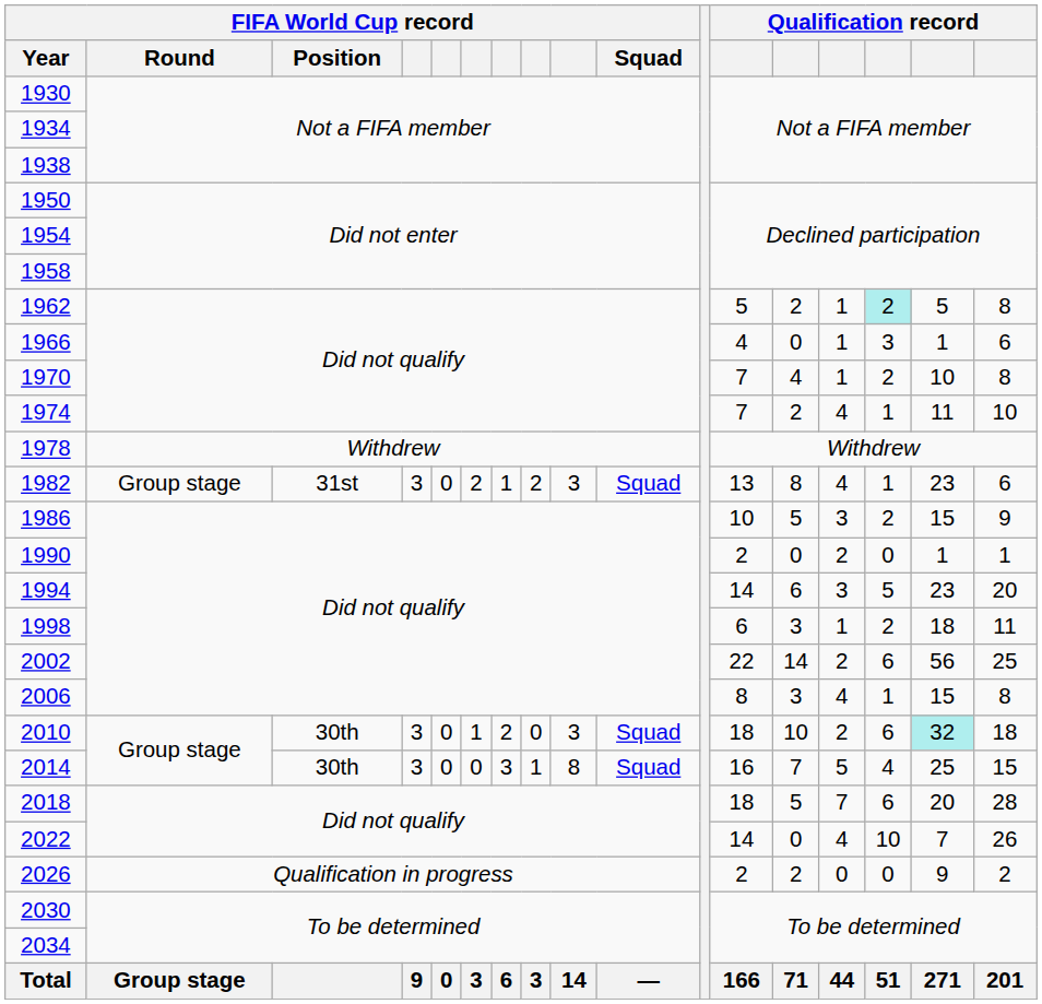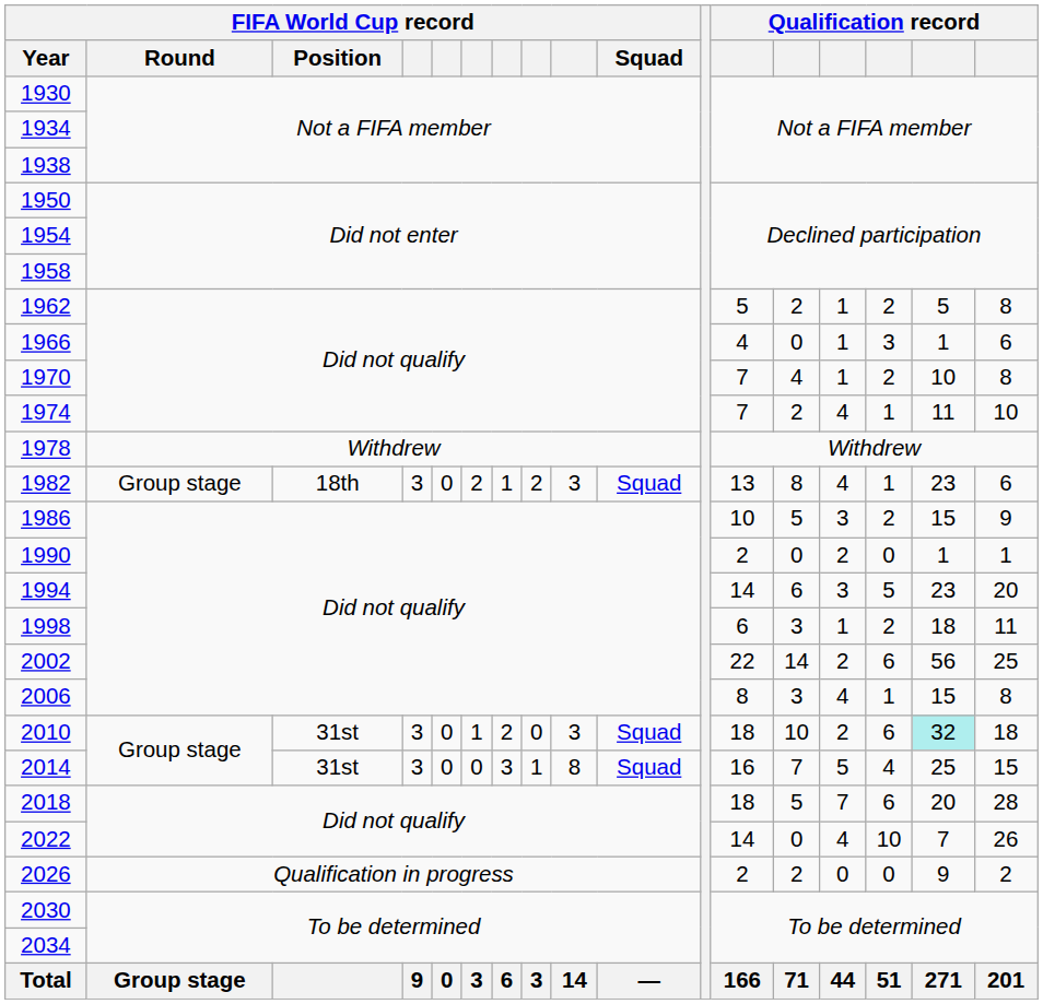 <table class="wikitable" style="text-align: center;">
 <tr>
 <th colspan=10><a href='#'>FIFA World Cup</a> record</th>
 <th width=1% rowspan=28></th>
 <th colspan=7><a href='#'>Qualification</a> record</th>
 </tr>
 <tr>
 <th>Year</th>
 <th>Round</th>
 <th>Position</th>
 <th></th>
 <th></th>
 <th></th>
 <th></th>
 <th></th>
 <th></th>
 <th>Squad</th>
 <th></th>
 <th></th>
 <th></th>
 <th></th>
 <th></th>
 <th></th>
 </tr>
 <tr>
 <td> <a href='#'>1930</a></td>
 <td colspan=9 rowspan=3><em>Not a FIFA member</em></td>
 <td colspan=7 rowspan=3><em>Not a FIFA member</em></td>
 </tr>
 <tr>
 <td> <a href='#'>1934</a></td>
 </tr>
 <tr>
 <td> <a href='#'>1938</a></td>
 </tr>
 <tr>
 <td> <a href='#'>1950</a></td>
 <td colspan=9 rowspan=3><em>Did not enter</em></td>
 <td colspan=7 rowspan=3><em>Declined participation</em></td>
 </tr>
 <tr>
 <td> <a href='#'>1954</a></td>
 </tr>
 <tr>
 <td> <a href='#'>1958</a></td>
 </tr>
 <tr>
 <td> <a href='#'>1962</a></td>
 <td colspan=9 rowspan=4><em>Did not qualify</em></td>
 <td>5</td>
 <td>2</td>
 <td>1</td>
-<td style="background: paleturquoise;">2</td>
+<td>2</td>
 <td>5</td>
 <td>8</td>
 </tr>
 <tr>
 <td> <a href='#'>1966</a></td>
 <td>4</td>
 <td>0</td>
 <td>1</td>
 <td>3</td>
 <td>1</td>
 <td>6</td>
 </tr>
 <tr>
 <td> <a href='#'>1970</a></td>
 <td>7</td>
 <td>4</td>
 <td>1</td>
 <td>2</td>
 <td>10</td>
 <td>8</td>
 </tr>
 <tr>
 <td> <a href='#'>1974</a></td>
 <td>7</td>
 <td>2</td>
 <td>4</td>
 <td>1</td>
 <td>11</td>
 <td>10</td>
 </tr>
 <tr>
 <td> <a href='#'>1978</a></td>
 <td colspan=9><em>Withdrew</em></td>
 <td colspan=7><em>Withdrew</em></td>
 </tr>
 <tr>
 <td> <a href='#'>1982</a></td>
 <td>Group stage</td>
-<td>31st</td>
+<td>18th</td>
 <td>3</td>
 <td>0</td>
 <td>2</td>
 <td>1</td>
 <td>2</td>
 <td>3</td>
 <td><a href='#'>Squad</a></td>
 <td>13</td>
 <td>8</td>
 <td>4</td>
 <td>1</td>
 <td>23</td>
 <td>6</td>
 </tr>
 <tr>
 <td> <a href='#'>1986</a></td>
 <td colspan=9 rowspan=6><em>Did not qualify</em></td>
 <td>10</td>
 <td>5</td>
 <td>3</td>
 <td>2</td>
 <td>15</td>
 <td>9</td>
 </tr>
 <tr>
 <td> <a href='#'>1990</a></td>
 <td>2</td>
 <td>0</td>
 <td>2</td>
 <td>0</td>
 <td>1</td>
 <td>1</td>
 </tr>
 <tr>
 <td> <a href='#'>1994</a></td>
 <td>14</td>
 <td>6</td>
 <td>3</td>
 <td>5</td>
 <td>23</td>
 <td>20</td>
 </tr>
 <tr>
 <td> <a href='#'>1998</a></td>
 <td>6</td>
 <td>3</td>
 <td>1</td>
 <td>2</td>
 <td>18</td>
 <td>11</td>
 </tr>
 <tr>
 <td>  <a href='#'>2002</a></td>
 <td>22</td>
 <td>14</td>
 <td>2</td>
 <td>6</td>
 <td>56</td>
 <td>25</td>
 </tr>
 <tr>
 <td> <a href='#'>2006</a></td>
 <td>8</td>
 <td>3</td>
 <td>4</td>
 <td>1</td>
 <td>15</td>
 <td>8</td>
 </tr>
 <tr>
 <td> <a href='#'>2010</a></td>
 <td rowspan=2>Group stage</td>
-<td>30th</td>
+<td>31st</td>
 <td>3</td>
 <td>0</td>
 <td>1</td>
 <td>2</td>
 <td>0</td>
 <td>3</td>
 <td><a href='#'>Squad</a></td>
 <td>18</td>
 <td>10</td>
 <td>2</td>
 <td>6</td>
 <td style="background: paleturquoise;">32</td>
 <td>18</td>
 </tr>
 <tr>
 <td> <a href='#'>2014</a></td>
-<td>30th</td>
+<td>31st</td>
 <td>3</td>
 <td>0</td>
 <td>0</td>
 <td>3</td>
 <td>1</td>
 <td>8</td>
 <td><a href='#'>Squad</a></td>
 <td>16</td>
 <td>7</td>
 <td>5</td>
 <td>4</td>
 <td>25</td>
 <td>15</td>
 </tr>
 <tr>
 <td> <a href='#'>2018</a></td>
 <td colspan=9 rowspan=2><em>Did not qualify</em></td>
 <td>18</td>
 <td>5</td>
 <td>7</td>
 <td>6</td>
 <td>20</td>
 <td>28</td>
 </tr>
 <tr>
 <td> <a href='#'>2022</a></td>
 <td>14</td>
 <td>0</td>
 <td>4</td>
 <td>10</td>
 <td>7</td>
 <td>26</td>
 </tr>
 <tr>
 <td>   <a href='#'>2026</a></td>
 <td colspan=9><em>Qualification in progress</em></td>
 <td>2</td>
 <td>2</td>
 <td>0</td>
 <td>0</td>
 <td>9</td>
 <td>2</td>
 </tr>
 <tr>
 <td>   <a href='#'>2030</a></td>
 <td colspan=9 rowspan=2><em>To be determined</em></td>
 <td colspan=7 rowspan=2><em>To be determined</em></td>
 </tr>
 <tr>
 <td> <a href='#'>2034</a></td>
 </tr>
 <tr>
 <th>Total</th>
 <th>Group stage</th>
 <th></th>
 <th>9</th>
 <th>0</th>
 <th>3</th>
 <th>6</th>
 <th>3</th>
 <th>14</th>
 <th>—</th>
 <th>166</th>
 <th>71</th>
 <th>44</th>
 <th>51</th>
 <th>271</th>
 <th>201</th>
 </tr>
 </table>
